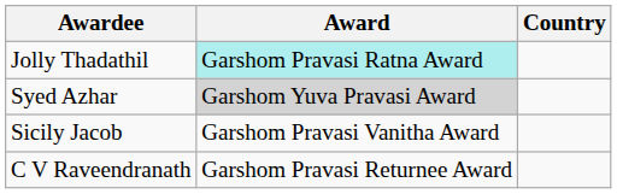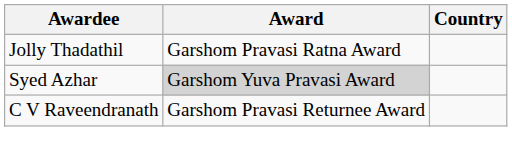 <table class="wikitable">
 <tr>
 <th>Awardee</th>
 <th>Award</th>
 <th>Country</th>
 </tr>
 <tr>
 <td>Jolly Thadathil</td>
-<td style="background: paleturquoise;">Garshom Pravasi Ratna Award</td>
+<td>Garshom Pravasi Ratna Award</td>
 <td></td>
 </tr>
 <tr>
 <td>Syed Azhar</td>
 <td style="background: lightgrey;">Garshom Yuva Pravasi Award</td>
 <td></td>
 </tr>
 <tr>
-<td>Sicily Jacob</td>
-<td>Garshom Pravasi Vanitha Award</td>
-<td></td>
-</tr>
-<tr>
 <td>C V Raveendranath</td>
 <td>Garshom Pravasi Returnee Award</td>
 <td></td>
 </tr>
 </table>
